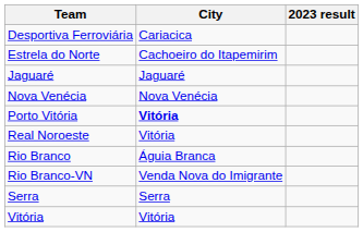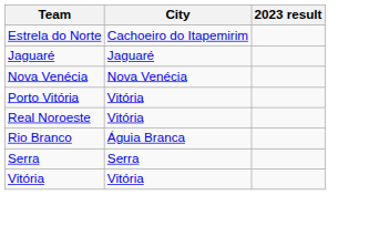 <table class="wikitable sortable">
 <tr>
 <th>Team</th>
 <th>City</th>
 <th>2023 result</th>
-</tr>
-<tr>
-<td><a href='#'>Desportiva Ferroviária</a></td>
-<td><a href='#'>Cariacica</a></td>
-<td></td>
 </tr>
 <tr>
 <td><a href='#'>Estrela do Norte</a></td>
 <td><a href='#'>Cachoeiro do Itapemirim</a></td>
 <td></td>
 </tr>
 <tr>
 <td><a href='#'>Jaguaré</a></td>
 <td><a href='#'>Jaguaré</a></td>
 <td></td>
 </tr>
 <tr>
 <td><a href='#'>Nova Venécia</a></td>
 <td><a href='#'>Nova Venécia</a></td>
 <td></td>
 </tr>
 <tr>
 <td><a href='#'>Porto Vitória</a></td>
-<td><strong><a href='#'>Vitória</a></strong></td>
+<td><a href='#'>Vitória</a></td>
 <td></td>
 </tr>
 <tr>
 <td><a href='#'>Real Noroeste</a></td>
 <td><a href='#'>Vitória</a></td>
 <td></td>
 </tr>
 <tr>
 <td><a href='#'>Rio Branco</a></td>
 <td><a href='#'>Águia Branca</a></td>
 <td></td>
 </tr>
 <tr>
-<td><a href='#'>Rio Branco-VN</a></td>
-<td><a href='#'>Venda Nova do Imigrante</a></td>
-<td></td>
-</tr>
-<tr>
 <td><a href='#'>Serra</a></td>
 <td><a href='#'>Serra</a></td>
 <td></td>
 </tr>
 <tr>
 <td><a href='#'>Vitória</a></td>
 <td><a href='#'>Vitória</a></td>
 <td></td>
 </tr>
 </table>
